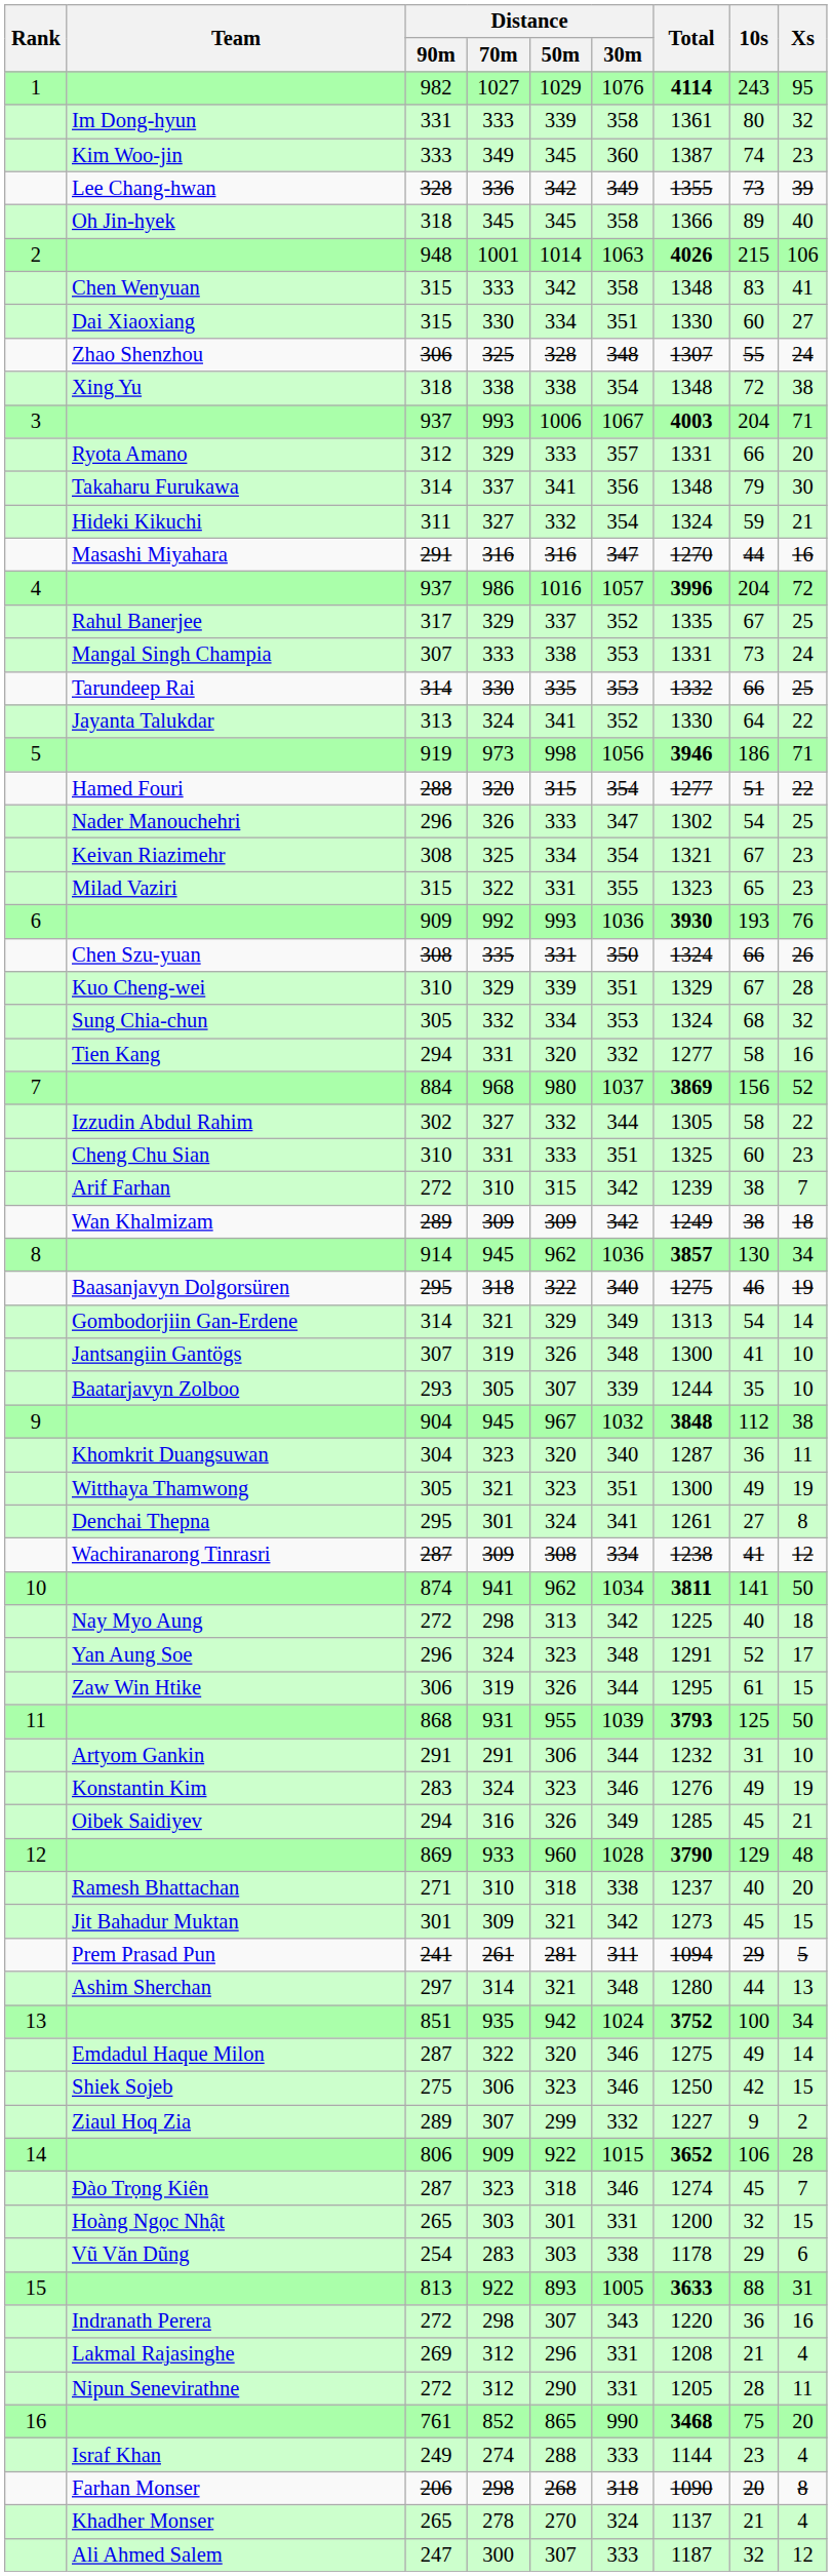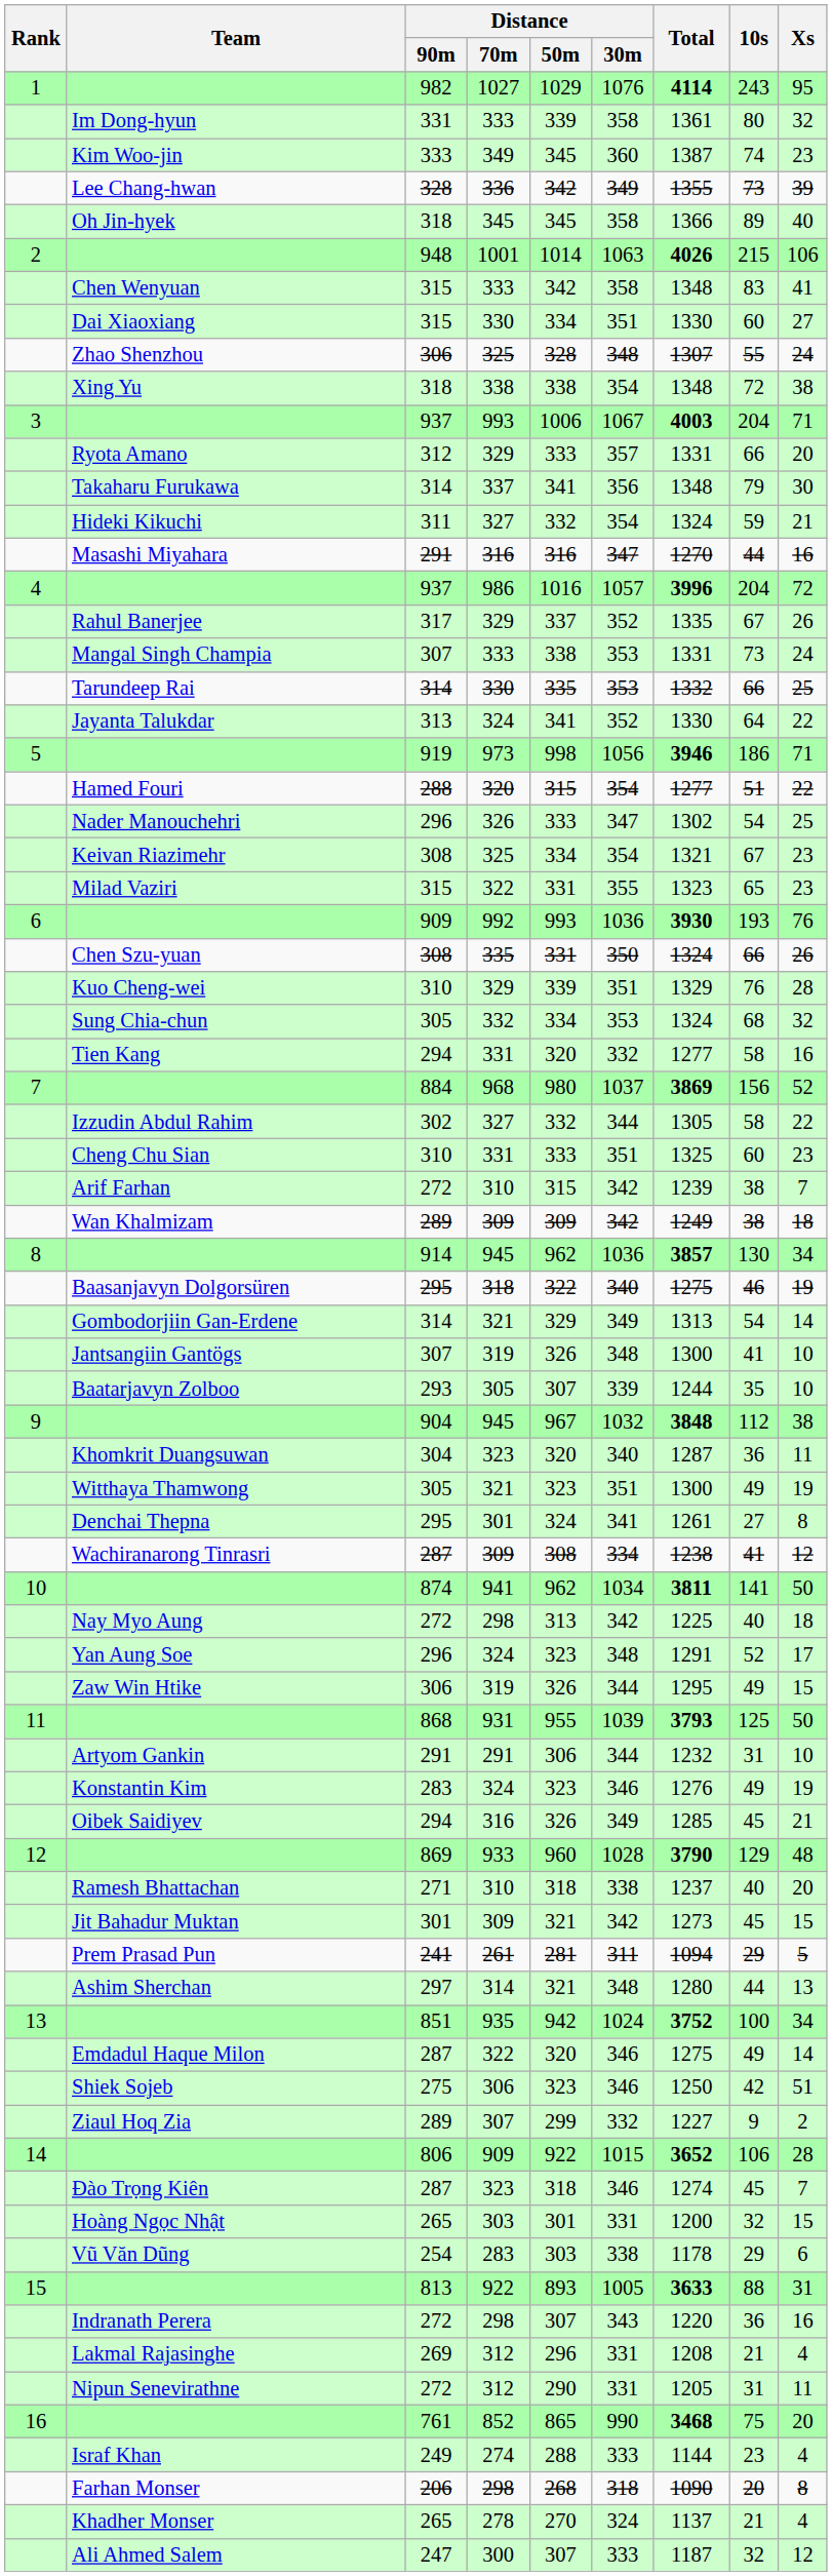 <table class="wikitable" style="text-align:center">
 <tr>
 <th rowspan=2 width=40>Rank</th>
 <th rowspan=2 width=250>Team</th>
 <th colspan=4>Distance</th>
 <th rowspan=2 width=50>Total</th>
 <th rowspan=2 width=30>10s</th>
 <th rowspan=2 width=30>Xs</th>
 </tr>
 <tr>
 <th width=40>90m</th>
 <th width=40>70m</th>
 <th width=40>50m</th>
 <th width=40>30m</th>
 </tr>
 <tr bgcolor="aaffaa">
 <td>1</td>
 <td align=left></td>
 <td>982</td>
 <td>1027</td>
 <td>1029</td>
 <td>1076</td>
 <td><strong>4114</strong></td>
 <td>243</td>
 <td>95</td>
 </tr>
 <tr bgcolor="ccffcc">
 <td></td>
 <td align=left><a href='#'>Im Dong-hyun</a></td>
 <td>331</td>
 <td>333</td>
 <td>339</td>
 <td>358</td>
 <td>1361</td>
 <td>80</td>
 <td>32</td>
 </tr>
 <tr bgcolor="ccffcc">
 <td></td>
 <td align=left><a href='#'>Kim Woo-jin</a></td>
 <td>333</td>
 <td>349</td>
 <td>345</td>
 <td>360</td>
 <td>1387</td>
 <td>74</td>
 <td>23</td>
 </tr>
 <tr>
 <td></td>
 <td align=left><a href='#'>Lee Chang-hwan</a></td>
 <td><s>328</s></td>
 <td><s>336</s></td>
 <td><s>342</s></td>
 <td><s>349</s></td>
 <td><s>1355</s></td>
 <td><s>73</s></td>
 <td><s>39</s></td>
 </tr>
 <tr bgcolor="ccffcc">
 <td></td>
 <td align=left><a href='#'>Oh Jin-hyek</a></td>
 <td>318</td>
 <td>345</td>
 <td>345</td>
 <td>358</td>
 <td>1366</td>
 <td>89</td>
 <td>40</td>
 </tr>
 <tr bgcolor="aaffaa">
 <td>2</td>
 <td align=left></td>
 <td>948</td>
 <td>1001</td>
 <td>1014</td>
 <td>1063</td>
 <td><strong>4026</strong></td>
 <td>215</td>
 <td>106</td>
 </tr>
 <tr bgcolor="ccffcc">
 <td></td>
 <td align=left><a href='#'>Chen Wenyuan</a></td>
 <td>315</td>
 <td>333</td>
 <td>342</td>
 <td>358</td>
 <td>1348</td>
 <td>83</td>
 <td>41</td>
 </tr>
 <tr bgcolor="ccffcc">
 <td></td>
 <td align=left><a href='#'>Dai Xiaoxiang</a></td>
 <td>315</td>
 <td>330</td>
 <td>334</td>
 <td>351</td>
 <td>1330</td>
 <td>60</td>
 <td>27</td>
 </tr>
 <tr>
 <td></td>
 <td align=left><a href='#'>Zhao Shenzhou</a></td>
 <td><s>306</s></td>
 <td><s>325</s></td>
 <td><s>328</s></td>
 <td><s>348</s></td>
 <td><s>1307</s></td>
 <td><s>55</s></td>
 <td><s>24</s></td>
 </tr>
 <tr bgcolor="ccffcc">
 <td></td>
 <td align=left><a href='#'>Xing Yu</a></td>
 <td>318</td>
 <td>338</td>
 <td>338</td>
 <td>354</td>
 <td>1348</td>
 <td>72</td>
 <td>38</td>
 </tr>
 <tr bgcolor="aaffaa">
 <td>3</td>
 <td align=left></td>
 <td>937</td>
 <td>993</td>
 <td>1006</td>
 <td>1067</td>
 <td><strong>4003</strong></td>
 <td>204</td>
 <td>71</td>
 </tr>
 <tr bgcolor="ccffcc">
 <td></td>
 <td align=left><a href='#'>Ryota Amano</a></td>
 <td>312</td>
 <td>329</td>
 <td>333</td>
 <td>357</td>
 <td>1331</td>
 <td>66</td>
 <td>20</td>
 </tr>
 <tr bgcolor="ccffcc">
 <td></td>
 <td align=left><a href='#'>Takaharu Furukawa</a></td>
 <td>314</td>
 <td>337</td>
 <td>341</td>
 <td>356</td>
 <td>1348</td>
 <td>79</td>
 <td>30</td>
 </tr>
 <tr bgcolor="ccffcc">
 <td></td>
 <td align=left><a href='#'>Hideki Kikuchi</a></td>
 <td>311</td>
 <td>327</td>
 <td>332</td>
 <td>354</td>
 <td>1324</td>
 <td>59</td>
 <td>21</td>
 </tr>
 <tr>
 <td></td>
 <td align=left><a href='#'>Masashi Miyahara</a></td>
 <td><s>291</s></td>
 <td><s>316</s></td>
 <td><s>316</s></td>
 <td><s>347</s></td>
 <td><s>1270</s></td>
 <td><s>44</s></td>
 <td><s>16</s></td>
 </tr>
 <tr bgcolor="aaffaa">
 <td>4</td>
 <td align=left></td>
 <td>937</td>
 <td>986</td>
 <td>1016</td>
 <td>1057</td>
 <td><strong>3996</strong></td>
 <td>204</td>
 <td>72</td>
 </tr>
 <tr bgcolor="ccffcc">
 <td></td>
 <td align=left><a href='#'>Rahul Banerjee</a></td>
 <td>317</td>
 <td>329</td>
 <td>337</td>
 <td>352</td>
 <td>1335</td>
 <td>67</td>
-<td>25</td>
+<td>26</td>
 </tr>
 <tr bgcolor="ccffcc">
 <td></td>
 <td align=left><a href='#'>Mangal Singh Champia</a></td>
 <td>307</td>
 <td>333</td>
 <td>338</td>
 <td>353</td>
 <td>1331</td>
 <td>73</td>
 <td>24</td>
 </tr>
 <tr>
 <td></td>
 <td align=left><a href='#'>Tarundeep Rai</a></td>
 <td><s>314</s></td>
 <td><s>330</s></td>
 <td><s>335</s></td>
 <td><s>353</s></td>
 <td><s>1332</s></td>
 <td><s>66</s></td>
 <td><s>25</s></td>
 </tr>
 <tr bgcolor="ccffcc">
 <td></td>
 <td align=left><a href='#'>Jayanta Talukdar</a></td>
 <td>313</td>
 <td>324</td>
 <td>341</td>
 <td>352</td>
 <td>1330</td>
 <td>64</td>
 <td>22</td>
 </tr>
 <tr bgcolor="aaffaa">
 <td>5</td>
 <td align=left></td>
 <td>919</td>
 <td>973</td>
 <td>998</td>
 <td>1056</td>
 <td><strong>3946</strong></td>
 <td>186</td>
 <td>71</td>
 </tr>
 <tr>
 <td></td>
 <td align=left><a href='#'>Hamed Fouri</a></td>
 <td><s>288</s></td>
 <td><s>320</s></td>
 <td><s>315</s></td>
 <td><s>354</s></td>
 <td><s>1277</s></td>
 <td><s>51</s></td>
 <td><s>22</s></td>
 </tr>
 <tr bgcolor="ccffcc">
 <td></td>
 <td align=left><a href='#'>Nader Manouchehri</a></td>
 <td>296</td>
 <td>326</td>
 <td>333</td>
 <td>347</td>
 <td>1302</td>
 <td>54</td>
 <td>25</td>
 </tr>
 <tr bgcolor="ccffcc">
 <td></td>
 <td align=left><a href='#'>Keivan Riazimehr</a></td>
 <td>308</td>
 <td>325</td>
 <td>334</td>
 <td>354</td>
 <td>1321</td>
 <td>67</td>
 <td>23</td>
 </tr>
 <tr bgcolor="ccffcc">
 <td></td>
 <td align=left><a href='#'>Milad Vaziri</a></td>
 <td>315</td>
 <td>322</td>
 <td>331</td>
 <td>355</td>
 <td>1323</td>
 <td>65</td>
 <td>23</td>
 </tr>
 <tr bgcolor="aaffaa">
 <td>6</td>
 <td align=left></td>
 <td>909</td>
 <td>992</td>
 <td>993</td>
 <td>1036</td>
 <td><strong>3930</strong></td>
 <td>193</td>
 <td>76</td>
 </tr>
 <tr>
 <td></td>
 <td align=left><a href='#'>Chen Szu-yuan</a></td>
 <td><s>308</s></td>
 <td><s>335</s></td>
 <td><s>331</s></td>
 <td><s>350</s></td>
 <td><s>1324</s></td>
 <td><s>66</s></td>
 <td><s>26</s></td>
 </tr>
 <tr bgcolor="ccffcc">
 <td></td>
 <td align=left><a href='#'>Kuo Cheng-wei</a></td>
 <td>310</td>
 <td>329</td>
 <td>339</td>
 <td>351</td>
 <td>1329</td>
-<td>67</td>
+<td>76</td>
 <td>28</td>
 </tr>
 <tr bgcolor="ccffcc">
 <td></td>
 <td align=left><a href='#'>Sung Chia-chun</a></td>
 <td>305</td>
 <td>332</td>
 <td>334</td>
 <td>353</td>
 <td>1324</td>
 <td>68</td>
 <td>32</td>
 </tr>
 <tr bgcolor="ccffcc">
 <td></td>
 <td align=left><a href='#'>Tien Kang</a></td>
 <td>294</td>
 <td>331</td>
 <td>320</td>
 <td>332</td>
 <td>1277</td>
 <td>58</td>
 <td>16</td>
 </tr>
 <tr bgcolor="aaffaa">
 <td>7</td>
 <td align=left></td>
 <td>884</td>
 <td>968</td>
 <td>980</td>
 <td>1037</td>
 <td><strong>3869</strong></td>
 <td>156</td>
 <td>52</td>
 </tr>
 <tr bgcolor="ccffcc">
 <td></td>
 <td align=left><a href='#'>Izzudin Abdul Rahim</a></td>
 <td>302</td>
 <td>327</td>
 <td>332</td>
 <td>344</td>
 <td>1305</td>
 <td>58</td>
 <td>22</td>
 </tr>
 <tr bgcolor="ccffcc">
 <td></td>
 <td align=left><a href='#'>Cheng Chu Sian</a></td>
 <td>310</td>
 <td>331</td>
 <td>333</td>
 <td>351</td>
 <td>1325</td>
 <td>60</td>
 <td>23</td>
 </tr>
 <tr bgcolor="ccffcc">
 <td></td>
 <td align=left><a href='#'>Arif Farhan</a></td>
 <td>272</td>
 <td>310</td>
 <td>315</td>
 <td>342</td>
 <td>1239</td>
 <td>38</td>
 <td>7</td>
 </tr>
 <tr>
 <td></td>
 <td align=left><a href='#'>Wan Khalmizam</a></td>
 <td><s>289</s></td>
 <td><s>309</s></td>
 <td><s>309</s></td>
 <td><s>342</s></td>
 <td><s>1249</s></td>
 <td><s>38</s></td>
 <td><s>18</s></td>
 </tr>
 <tr bgcolor="aaffaa">
 <td>8</td>
 <td align=left></td>
 <td>914</td>
 <td>945</td>
 <td>962</td>
 <td>1036</td>
 <td><strong>3857</strong></td>
 <td>130</td>
 <td>34</td>
 </tr>
 <tr>
 <td></td>
 <td align=left><a href='#'>Baasanjavyn Dolgorsüren</a></td>
 <td><s>295</s></td>
 <td><s>318</s></td>
 <td><s>322</s></td>
 <td><s>340</s></td>
 <td><s>1275</s></td>
 <td><s>46</s></td>
 <td><s>19</s></td>
 </tr>
 <tr bgcolor="ccffcc">
 <td></td>
 <td align=left><a href='#'>Gombodorjiin Gan-Erdene</a></td>
 <td>314</td>
 <td>321</td>
 <td>329</td>
 <td>349</td>
 <td>1313</td>
 <td>54</td>
 <td>14</td>
 </tr>
 <tr bgcolor="ccffcc">
 <td></td>
 <td align=left><a href='#'>Jantsangiin Gantögs</a></td>
 <td>307</td>
 <td>319</td>
 <td>326</td>
 <td>348</td>
 <td>1300</td>
 <td>41</td>
 <td>10</td>
 </tr>
 <tr bgcolor="ccffcc">
 <td></td>
 <td align=left><a href='#'>Baatarjavyn Zolboo</a></td>
 <td>293</td>
 <td>305</td>
 <td>307</td>
 <td>339</td>
 <td>1244</td>
 <td>35</td>
 <td>10</td>
 </tr>
 <tr bgcolor="aaffaa">
 <td>9</td>
 <td align=left></td>
 <td>904</td>
 <td>945</td>
 <td>967</td>
 <td>1032</td>
 <td><strong>3848</strong></td>
 <td>112</td>
 <td>38</td>
 </tr>
 <tr bgcolor="ccffcc">
 <td></td>
 <td align=left><a href='#'>Khomkrit Duangsuwan</a></td>
 <td>304</td>
 <td>323</td>
 <td>320</td>
 <td>340</td>
 <td>1287</td>
 <td>36</td>
 <td>11</td>
 </tr>
 <tr bgcolor="ccffcc">
 <td></td>
 <td align=left><a href='#'>Witthaya Thamwong</a></td>
 <td>305</td>
 <td>321</td>
 <td>323</td>
 <td>351</td>
 <td>1300</td>
 <td>49</td>
 <td>19</td>
 </tr>
 <tr bgcolor="ccffcc">
 <td></td>
 <td align=left><a href='#'>Denchai Thepna</a></td>
 <td>295</td>
 <td>301</td>
 <td>324</td>
 <td>341</td>
 <td>1261</td>
 <td>27</td>
 <td>8</td>
 </tr>
 <tr>
 <td></td>
 <td align=left><a href='#'>Wachiranarong Tinrasri</a></td>
 <td><s>287</s></td>
 <td><s>309</s></td>
 <td><s>308</s></td>
 <td><s>334</s></td>
 <td><s>1238</s></td>
 <td><s>41</s></td>
 <td><s>12</s></td>
 </tr>
 <tr bgcolor="aaffaa">
 <td>10</td>
 <td align=left></td>
 <td>874</td>
 <td>941</td>
 <td>962</td>
 <td>1034</td>
 <td><strong>3811</strong></td>
 <td>141</td>
 <td>50</td>
 </tr>
 <tr bgcolor="ccffcc">
 <td></td>
 <td align=left><a href='#'>Nay Myo Aung</a></td>
 <td>272</td>
 <td>298</td>
 <td>313</td>
 <td>342</td>
 <td>1225</td>
 <td>40</td>
 <td>18</td>
 </tr>
 <tr bgcolor="ccffcc">
 <td></td>
 <td align=left><a href='#'>Yan Aung Soe</a></td>
 <td>296</td>
 <td>324</td>
 <td>323</td>
 <td>348</td>
 <td>1291</td>
 <td>52</td>
 <td>17</td>
 </tr>
 <tr bgcolor="ccffcc">
 <td></td>
 <td align=left><a href='#'>Zaw Win Htike</a></td>
 <td>306</td>
 <td>319</td>
 <td>326</td>
 <td>344</td>
 <td>1295</td>
-<td>61</td>
+<td>49</td>
 <td>15</td>
 </tr>
 <tr bgcolor="aaffaa">
 <td>11</td>
 <td align=left></td>
 <td>868</td>
 <td>931</td>
 <td>955</td>
 <td>1039</td>
 <td><strong>3793</strong></td>
 <td>125</td>
 <td>50</td>
 </tr>
 <tr bgcolor="ccffcc">
 <td></td>
 <td align=left><a href='#'>Artyom Gankin</a></td>
 <td>291</td>
 <td>291</td>
 <td>306</td>
 <td>344</td>
 <td>1232</td>
 <td>31</td>
 <td>10</td>
 </tr>
 <tr bgcolor="ccffcc">
 <td></td>
 <td align=left><a href='#'>Konstantin Kim</a></td>
 <td>283</td>
 <td>324</td>
 <td>323</td>
 <td>346</td>
 <td>1276</td>
 <td>49</td>
 <td>19</td>
 </tr>
 <tr bgcolor="ccffcc">
 <td></td>
 <td align=left><a href='#'>Oibek Saidiyev</a></td>
 <td>294</td>
 <td>316</td>
 <td>326</td>
 <td>349</td>
 <td>1285</td>
 <td>45</td>
 <td>21</td>
 </tr>
 <tr bgcolor="aaffaa">
 <td>12</td>
 <td align=left></td>
 <td>869</td>
 <td>933</td>
 <td>960</td>
 <td>1028</td>
 <td><strong>3790</strong></td>
 <td>129</td>
 <td>48</td>
 </tr>
 <tr bgcolor="ccffcc">
 <td></td>
 <td align=left><a href='#'>Ramesh Bhattachan</a></td>
 <td>271</td>
 <td>310</td>
 <td>318</td>
 <td>338</td>
 <td>1237</td>
 <td>40</td>
 <td>20</td>
 </tr>
 <tr bgcolor="ccffcc">
 <td></td>
 <td align=left><a href='#'>Jit Bahadur Muktan</a></td>
 <td>301</td>
 <td>309</td>
 <td>321</td>
 <td>342</td>
 <td>1273</td>
 <td>45</td>
 <td>15</td>
 </tr>
 <tr>
 <td></td>
 <td align=left><a href='#'>Prem Prasad Pun</a></td>
 <td><s>241</s></td>
 <td><s>261</s></td>
 <td><s>281</s></td>
 <td><s>311</s></td>
 <td><s>1094</s></td>
 <td><s>29</s></td>
 <td><s>5</s></td>
 </tr>
 <tr bgcolor="ccffcc">
 <td></td>
 <td align=left><a href='#'>Ashim Sherchan</a></td>
 <td>297</td>
 <td>314</td>
 <td>321</td>
 <td>348</td>
 <td>1280</td>
 <td>44</td>
 <td>13</td>
 </tr>
 <tr bgcolor="aaffaa">
 <td>13</td>
 <td align=left></td>
 <td>851</td>
 <td>935</td>
 <td>942</td>
 <td>1024</td>
 <td><strong>3752</strong></td>
 <td>100</td>
 <td>34</td>
 </tr>
 <tr bgcolor="ccffcc">
 <td></td>
 <td align=left><a href='#'>Emdadul Haque Milon</a></td>
 <td>287</td>
 <td>322</td>
 <td>320</td>
 <td>346</td>
 <td>1275</td>
 <td>49</td>
 <td>14</td>
 </tr>
 <tr bgcolor="ccffcc">
 <td></td>
 <td align=left><a href='#'>Shiek Sojeb</a></td>
 <td>275</td>
 <td>306</td>
 <td>323</td>
 <td>346</td>
 <td>1250</td>
 <td>42</td>
-<td>15</td>
+<td>51</td>
 </tr>
 <tr bgcolor="ccffcc">
 <td></td>
 <td align=left><a href='#'>Ziaul Hoq Zia</a></td>
 <td>289</td>
 <td>307</td>
 <td>299</td>
 <td>332</td>
 <td>1227</td>
 <td>9</td>
 <td>2</td>
 </tr>
 <tr bgcolor="aaffaa">
 <td>14</td>
 <td align=left></td>
 <td>806</td>
 <td>909</td>
 <td>922</td>
 <td>1015</td>
 <td><strong>3652</strong></td>
 <td>106</td>
 <td>28</td>
 </tr>
 <tr bgcolor="ccffcc">
 <td></td>
 <td align=left><a href='#'>Đào Trọng Kiên</a></td>
 <td>287</td>
 <td>323</td>
 <td>318</td>
 <td>346</td>
 <td>1274</td>
 <td>45</td>
 <td>7</td>
 </tr>
 <tr bgcolor="ccffcc">
 <td></td>
 <td align=left><a href='#'>Hoàng Ngọc Nhật</a></td>
 <td>265</td>
 <td>303</td>
 <td>301</td>
 <td>331</td>
 <td>1200</td>
 <td>32</td>
 <td>15</td>
 </tr>
 <tr bgcolor="ccffcc">
 <td></td>
 <td align=left><a href='#'>Vũ Văn Dũng</a></td>
 <td>254</td>
 <td>283</td>
 <td>303</td>
 <td>338</td>
 <td>1178</td>
 <td>29</td>
 <td>6</td>
 </tr>
 <tr bgcolor="aaffaa">
 <td>15</td>
 <td align=left></td>
 <td>813</td>
 <td>922</td>
 <td>893</td>
 <td>1005</td>
 <td><strong>3633</strong></td>
 <td>88</td>
 <td>31</td>
 </tr>
 <tr bgcolor="ccffcc">
 <td></td>
 <td align=left><a href='#'>Indranath Perera</a></td>
 <td>272</td>
 <td>298</td>
 <td>307</td>
 <td>343</td>
 <td>1220</td>
 <td>36</td>
 <td>16</td>
 </tr>
 <tr bgcolor="ccffcc">
 <td></td>
 <td align=left><a href='#'>Lakmal Rajasinghe</a></td>
 <td>269</td>
 <td>312</td>
 <td>296</td>
 <td>331</td>
 <td>1208</td>
 <td>21</td>
 <td>4</td>
 </tr>
 <tr bgcolor="ccffcc">
 <td></td>
 <td align=left><a href='#'>Nipun Senevirathne</a></td>
 <td>272</td>
 <td>312</td>
 <td>290</td>
 <td>331</td>
 <td>1205</td>
-<td>28</td>
+<td>31</td>
 <td>11</td>
 </tr>
 <tr bgcolor="aaffaa">
 <td>16</td>
 <td align=left></td>
 <td>761</td>
 <td>852</td>
 <td>865</td>
 <td>990</td>
 <td><strong>3468</strong></td>
 <td>75</td>
 <td>20</td>
 </tr>
 <tr bgcolor="ccffcc">
 <td></td>
 <td align=left><a href='#'>Israf Khan</a></td>
 <td>249</td>
 <td>274</td>
 <td>288</td>
 <td>333</td>
 <td>1144</td>
 <td>23</td>
 <td>4</td>
 </tr>
 <tr>
 <td></td>
 <td align=left><a href='#'>Farhan Monser</a></td>
 <td><s>206</s></td>
 <td><s>298</s></td>
 <td><s>268</s></td>
 <td><s>318</s></td>
 <td><s>1090</s></td>
 <td><s>20</s></td>
 <td><s>8</s></td>
 </tr>
 <tr bgcolor="ccffcc">
 <td></td>
 <td align=left><a href='#'>Khadher Monser</a></td>
 <td>265</td>
 <td>278</td>
 <td>270</td>
 <td>324</td>
 <td>1137</td>
 <td>21</td>
 <td>4</td>
 </tr>
 <tr bgcolor="ccffcc">
 <td></td>
 <td align=left><a href='#'>Ali Ahmed Salem</a></td>
 <td>247</td>
 <td>300</td>
 <td>307</td>
 <td>333</td>
 <td>1187</td>
 <td>32</td>
 <td>12</td>
 </tr>
 </table>
